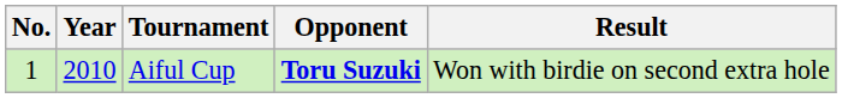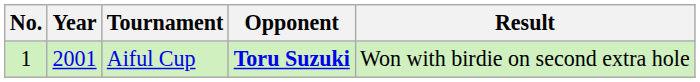 <table class="wikitable" style="font-size:95%;">
 <tr>
 <th>No.</th>
 <th>Year</th>
 <th>Tournament</th>
 <th>Opponent</th>
 <th>Result</th>
 </tr>
 <tr style="background:#D0F0C0;">
 <td align=center>1</td>
-<td><a href='#'>2010</a></td>
+<td><a href='#'>2001</a></td>
 <td><a href='#'>Aiful Cup</a></td>
 <td><strong> <a href='#'>Toru Suzuki</a></strong></td>
 <td>Won with birdie on second extra hole</td>
 </tr>
 </table>
